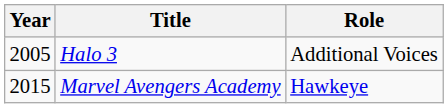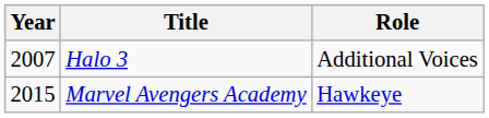 <table class="wikitable sortable">
 <tr>
 <th>Year</th>
 <th>Title</th>
 <th>Role</th>
 </tr>
 <tr>
-<td>2005</td>
+<td>2007</td>
 <td><em><a href='#'>Halo 3</a></em></td>
 <td>Additional Voices</td>
 </tr>
 <tr>
 <td>2015</td>
 <td><em><a href='#'>Marvel Avengers Academy</a></em></td>
 <td><a href='#'>Hawkeye</a></td>
 </tr>
 </table>
